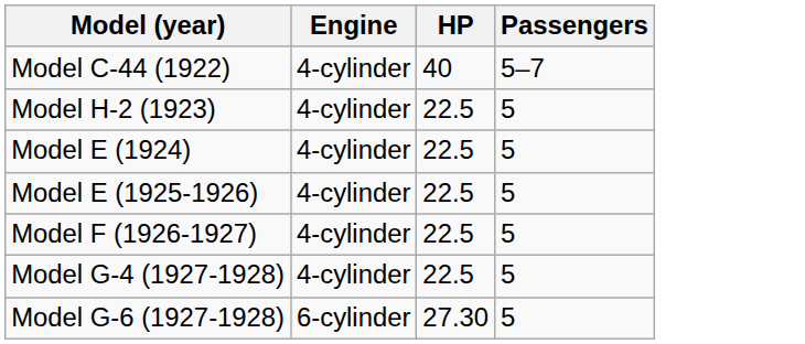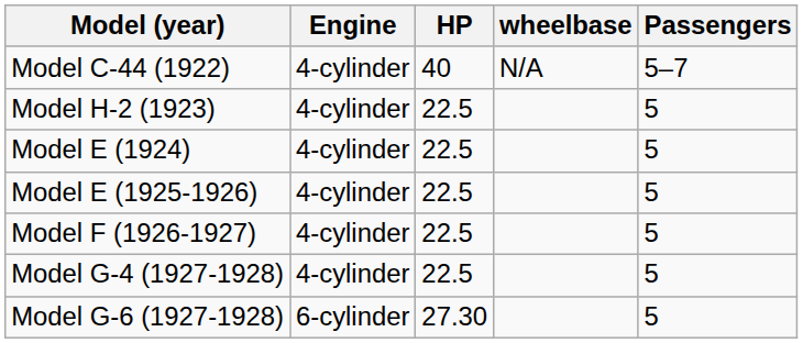 <table class="wikitable floatright" |style="width:25em;font-size:90%;">
 <tr>
 <th>Model (year)</th>
 <th>Engine</th>
 <th>HP</th>
+<th>wheelbase</th>
 <th>Passengers</th>
 </tr>
 <tr>
 <td>Model C-44 (1922)</td>
 <td>4-cylinder</td>
 <td>40</td>
+<td>N/A</td>
 <td>5–7</td>
 </tr>
 <tr>
 <td>Model H-2 (1923)</td>
 <td>4-cylinder</td>
 <td>22.5</td>
+<td></td>
 <td>5</td>
 </tr>
 <tr>
 <td>Model E (1924)</td>
 <td>4-cylinder</td>
 <td>22.5</td>
+<td></td>
 <td>5</td>
 </tr>
 <tr>
 <td>Model E (1925-1926)</td>
 <td>4-cylinder</td>
 <td>22.5</td>
+<td></td>
 <td>5</td>
 </tr>
 <tr>
 <td>Model F (1926-1927)</td>
 <td>4-cylinder</td>
 <td>22.5</td>
+<td></td>
 <td>5</td>
 </tr>
 <tr>
 <td>Model G-4 (1927-1928)</td>
 <td>4-cylinder</td>
 <td>22.5</td>
+<td></td>
 <td>5</td>
 </tr>
 <tr>
 <td>Model G-6 (1927-1928)</td>
 <td>6-cylinder</td>
 <td>27.30</td>
+<td></td>
 <td>5</td>
 </tr>
 </table>
